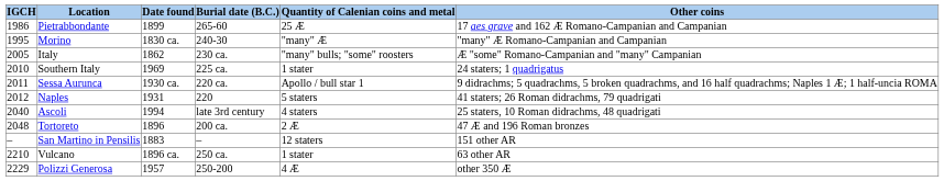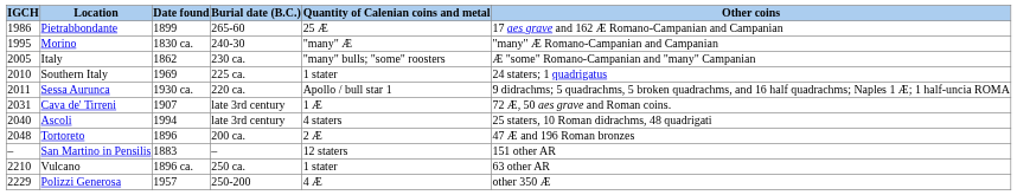 <table border=1 cellspacing=0 align=center style= "border-collapse: collapse; text-align:left;">
 <tr style= "background: #ABCDEF; text-align:center; vertical-align:top; ">
 <th>IGCH</th>
 <th>Location</th>
 <th>Date found</th>
 <th>Burial date (B.C.)</th>
 <th>Quantity of Calenian coins and metal</th>
 <th>Other coins</th>
 </tr>
 <tr>
 <td>1986</td>
 <td><a href='#'>Pietrabbondante</a></td>
 <td>1899</td>
 <td>265-60</td>
 <td>25 Æ</td>
 <td>17 <em><a href='#'>aes grave</a></em> and 162 Æ Romano-Campanian and Campanian</td>
 </tr>
 <tr>
 <td>1995</td>
 <td><a href='#'>Morino</a></td>
 <td>1830 ca.</td>
 <td>240-30</td>
 <td>"many" Æ</td>
 <td>"many" Æ Romano-Campanian and Campanian</td>
 </tr>
 <tr>
 <td>2005</td>
 <td>Italy</td>
 <td>1862</td>
 <td>230 ca.</td>
 <td>"many" bulls; "some" roosters</td>
 <td>Æ "some" Romano-Campanian and "many" Campanian</td>
 </tr>
 <tr>
 <td>2010</td>
 <td>Southern Italy</td>
 <td>1969</td>
 <td>225 ca.</td>
 <td>1 stater</td>
 <td>24 staters; 1 <a href='#'>quadrigatus</a></td>
 </tr>
 <tr>
 <td>2011</td>
 <td><a href='#'>Sessa Aurunca</a></td>
 <td>1930 ca.</td>
 <td>220 ca.</td>
 <td>Apollo / bull star 1</td>
 <td>9 didrachms; 5 quadrachms, 5 broken quadrachms, and 16 half quadrachms; Naples 1 Æ; 1 half-uncia ROMA</td>
 </tr>
 <tr>
-<td>2012</td>
-<td><a href='#'>Naples</a></td>
-<td>1931</td>
-<td>220</td>
-<td>5 staters</td>
-<td>41 staters; 26 Roman didrachms, 79 quadrigati</td>
+<td>2031</td>
+<td><a href='#'>Cava de' Tirreni</a></td>
+<td>1907</td>
+<td>late 3rd century</td>
+<td>1 Æ</td>
+<td>72 Æ, 50 <em>aes grave</em> and Roman coins.</td>
 </tr>
 <tr>
 <td>2040</td>
 <td><a href='#'>Ascoli</a></td>
 <td>1994</td>
 <td>late 3rd century</td>
 <td>4 staters</td>
 <td>25 staters, 10 Roman didrachms, 48 quadrigati</td>
 </tr>
 <tr>
 <td>2048</td>
 <td><a href='#'>Tortoreto</a></td>
 <td>1896</td>
 <td>200 ca.</td>
 <td>2 Æ</td>
 <td>47 Æ and 196 Roman bronzes</td>
 </tr>
 <tr>
 <td>–</td>
 <td><a href='#'>San Martino in Pensilis</a></td>
 <td>1883</td>
 <td>–</td>
 <td>12 staters</td>
 <td>151 other AR</td>
 </tr>
 <tr>
 <td>2210</td>
 <td>Vulcano</td>
 <td>1896 ca.</td>
 <td>250 ca.</td>
 <td>1 stater</td>
 <td>63 other AR</td>
 </tr>
 <tr>
 <td>2229</td>
 <td><a href='#'>Polizzi Generosa</a></td>
 <td>1957</td>
 <td>250-200</td>
 <td>4 Æ</td>
 <td>other 350 Æ</td>
 </tr>
 </table>
